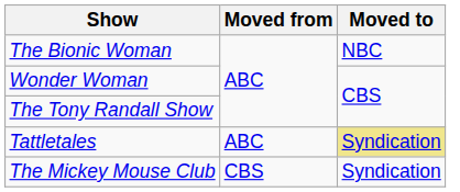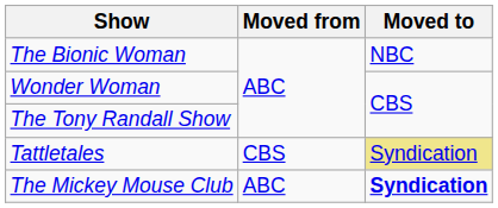 <table class="wikitable sortable">
 <tr>
 <th>Show</th>
 <th>Moved from</th>
 <th>Moved to</th>
 </tr>
 <tr>
 <td><em><a href='#'>The Bionic Woman</a></em></td>
 <td rowspan="3"><a href='#'>ABC</a></td>
 <td><a href='#'>NBC</a></td>
 </tr>
 <tr>
 <td><em><a href='#'>Wonder Woman</a></em></td>
 <td rowspan="2"><a href='#'>CBS</a></td>
 </tr>
 <tr>
 <td><em><a href='#'>The Tony Randall Show</a></em></td>
 </tr>
 <tr>
 <td><em><a href='#'>Tattletales</a></em></td>
-<td><a href='#'>ABC</a></td>
+<td rowspan="1"><a href='#'>CBS</a></td>
 <td style="background: khaki;"><a href='#'>Syndication</a></td>
 </tr>
 <tr>
 <td><em><a href='#'>The Mickey Mouse Club</a></em></td>
-<td rowspan="1"><a href='#'>CBS</a></td>
-<td><a href='#'>Syndication</a></td>
+<td><a href='#'>ABC</a></td>
+<td><strong><a href='#'>Syndication</a></strong></td>
 </tr>
 </table>
